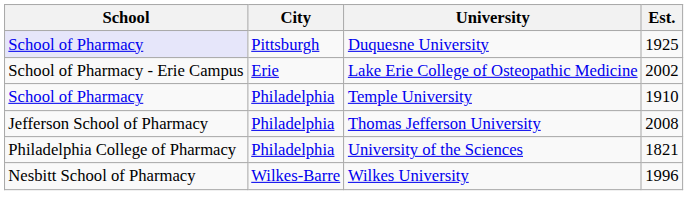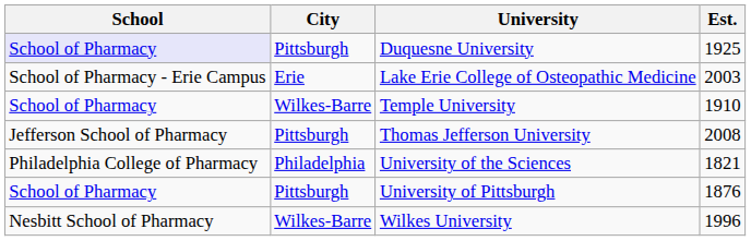 <table class="wikitable sortable">
 <tr>
 <th scope="col">School</th>
 <th scope="col">City</th>
 <th scope="col">University</th>
 <th scope="col">Est.</th>
 </tr>
 <tr>
 <td style="background: lavender;"><a href='#'>School of Pharmacy</a></td>
 <td><a href='#'>Pittsburgh</a></td>
 <td><a href='#'>Duquesne University</a></td>
 <td>1925</td>
 </tr>
 <tr>
 <td>School of Pharmacy - Erie Campus</td>
 <td><a href='#'>Erie</a></td>
 <td><a href='#'>Lake Erie College of Osteopathic Medicine</a></td>
-<td>2002</td>
+<td>2003</td>
 </tr>
 <tr>
 <td><a href='#'>School of Pharmacy</a></td>
-<td><a href='#'>Philadelphia</a></td>
+<td><a href='#'>Wilkes-Barre</a></td>
 <td><a href='#'>Temple University</a></td>
 <td>1910</td>
 </tr>
 <tr>
 <td>Jefferson School of Pharmacy</td>
-<td><a href='#'>Philadelphia</a></td>
+<td><a href='#'>Pittsburgh</a></td>
 <td><a href='#'>Thomas Jefferson University</a></td>
 <td>2008</td>
 </tr>
 <tr>
 <td>Philadelphia College of Pharmacy</td>
 <td><a href='#'>Philadelphia</a></td>
 <td><a href='#'>University of the Sciences</a></td>
 <td>1821</td>
 </tr>
 <tr>
+<td><a href='#'>School of Pharmacy</a></td>
+<td><a href='#'>Pittsburgh</a></td>
+<td><a href='#'>University of Pittsburgh</a></td>
+<td>1876</td>
+</tr>
+<tr>
 <td>Nesbitt School of Pharmacy</td>
 <td><a href='#'>Wilkes-Barre</a></td>
 <td><a href='#'>Wilkes University</a></td>
 <td>1996</td>
 </tr>
 </table>
